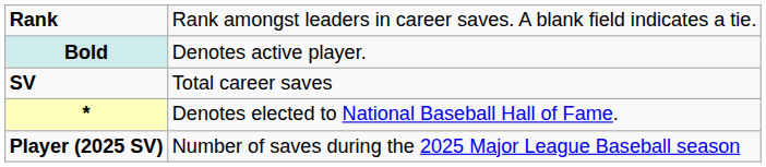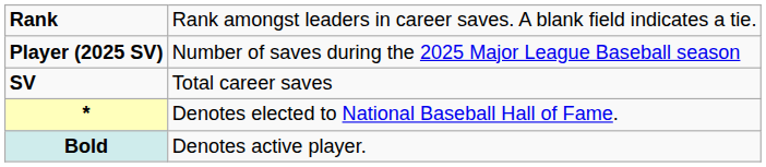 <table class="wikitable">
 <tr>
 <td><strong>Rank</strong></td>
 <td>Rank amongst leaders in career saves.  A blank field indicates a tie.</td>
 </tr>
 <tr>
-<th scope="row" style="background:#cfecec;"><strong>Bold</strong></th>
-<td>Denotes active player.</td>
+<td><strong>Player (2025 SV)</strong></td>
+<td>Number of saves during the <a href='#'>2025 Major League Baseball season</a></td>
 </tr>
 <tr>
 <td><strong>SV</strong></td>
 <td>Total career saves</td>
 </tr>
 <tr>
 <th scope="row" style="background-color:#ffffbb">*</th>
 <td>Denotes elected to <a href='#'>National Baseball Hall of Fame</a>.</td>
 </tr>
 <tr>
-<td><strong>Player (2025 SV)</strong></td>
-<td>Number of saves during the <a href='#'>2025 Major League Baseball season</a></td>
+<th scope="row" style="background:#cfecec;"><strong>Bold</strong></th>
+<td>Denotes active player.</td>
 </tr>
 </table>
